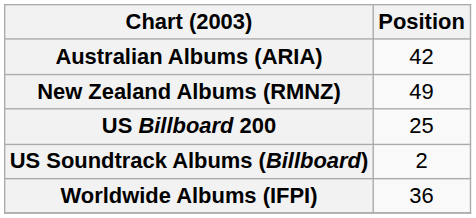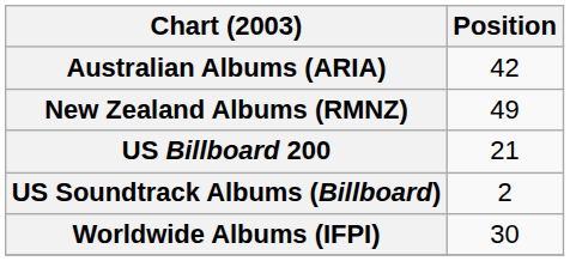 <table class="wikitable sortable plainrowheaders" style="text-align:center">
 <tr>
 <th scope="col">Chart (2003)</th>
 <th scope="col">Position</th>
 </tr>
 <tr>
 <th scope="row">Australian Albums (ARIA)</th>
 <td>42</td>
 </tr>
 <tr>
 <th scope="row">New Zealand Albums (RMNZ)</th>
 <td>49</td>
 </tr>
 <tr>
 <th scope="row">US <em>Billboard</em> 200</th>
-<td>25</td>
+<td>21</td>
 </tr>
 <tr>
 <th scope="row">US Soundtrack Albums (<em>Billboard</em>)</th>
 <td>2</td>
 </tr>
 <tr>
 <th scope="row">Worldwide Albums (IFPI)</th>
-<td>36</td>
+<td>30</td>
 </tr>
 <tr>
 </tr>
 </table>
